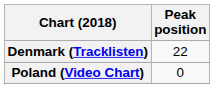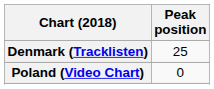 <table class="wikitable sortable plainrowheaders" style="text-align:center">
 <tr>
 <th scope="col">Chart (2018)</th>
 <th scope="col">Peak<br> position</th>
 </tr>
 <tr>
 </tr>
 <tr>
 </tr>
 <tr>
 </tr>
 <tr>
 <th scope="row">Denmark (<a href='#'>Tracklisten</a>)</th>
-<td>22</td>
+<td>25</td>
 </tr>
 <tr>
 </tr>
 <tr>
 </tr>
 <tr>
 </tr>
 <tr>
 </tr>
 <tr>
 </tr>
 <tr>
 </tr>
 <tr>
 </tr>
 <tr>
 <th scope="row">Poland (<a href='#'>Video Chart</a>)</th>
 <td>0</td>
 </tr>
 <tr>
 </tr>
 <tr>
 </tr>
 <tr>
 </tr>
 <tr>
 </tr>
 </table>
